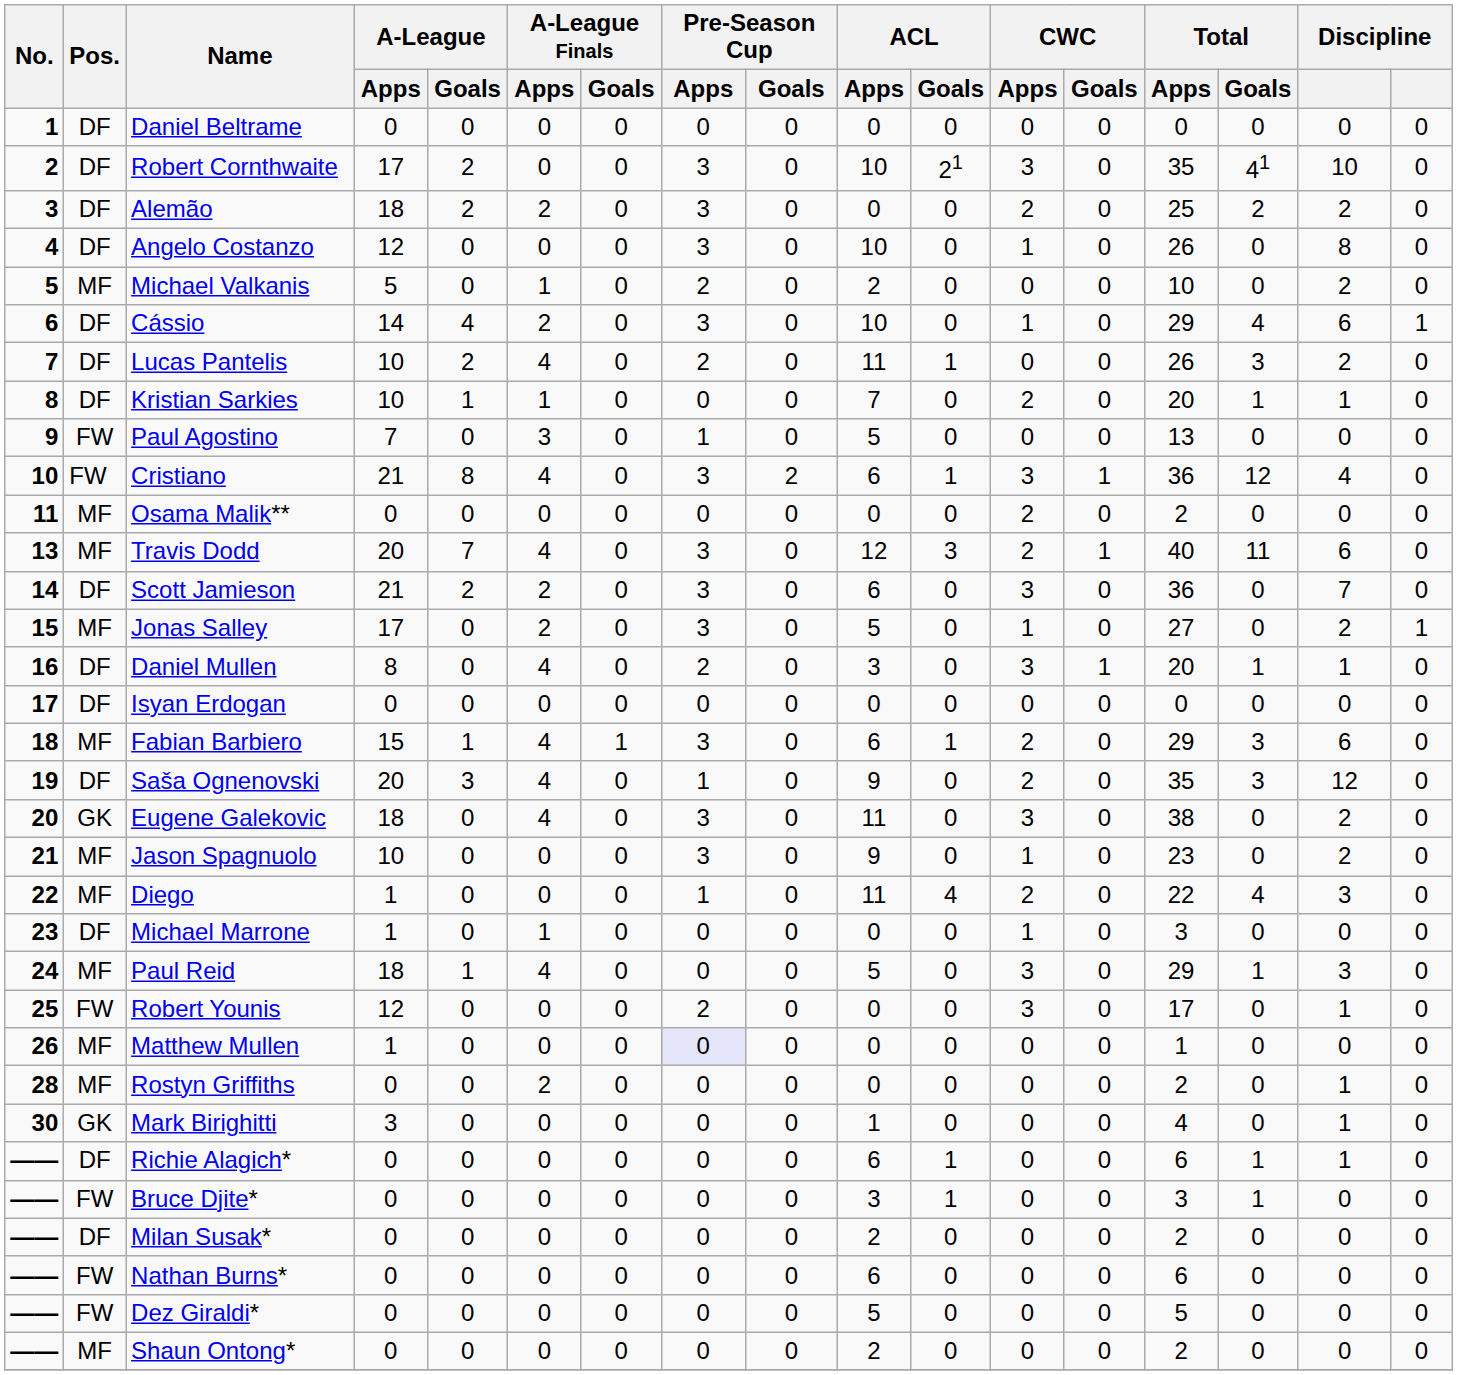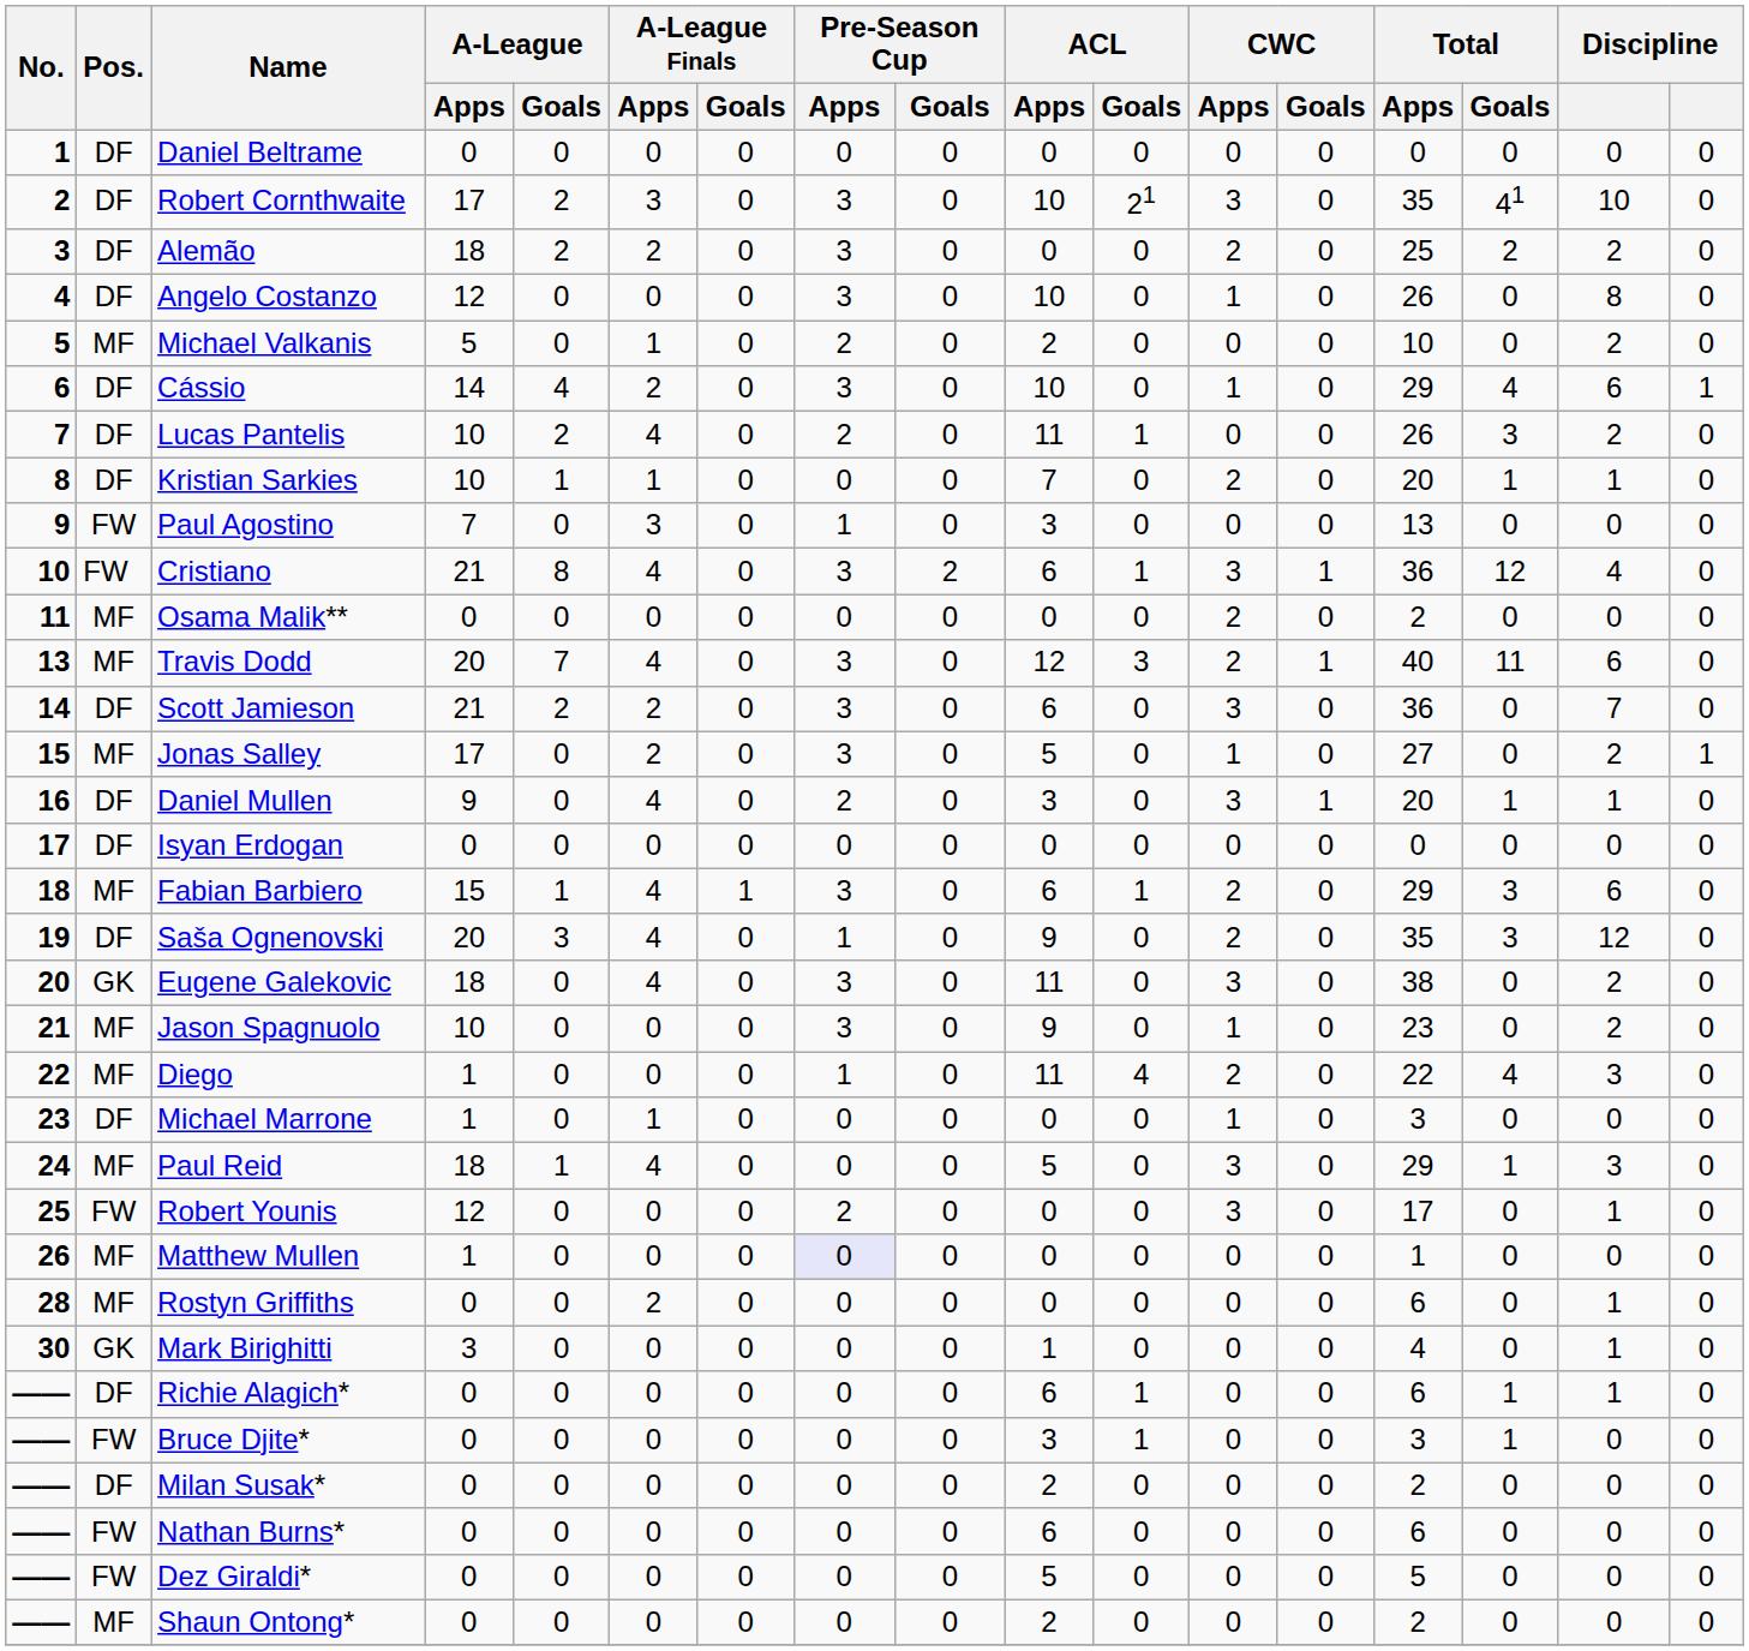 <table class="wikitable" style="text-align:center">
 <tr>
 <th rowspan="2" align="center">No.</th>
 <th rowspan="2" align="center">Pos.</th>
 <th rowspan="2" width="145">Name</th>
 <th colspan="2" width="95">A-League</th>
 <th colspan="2" width="95">A-League<br><small>Finals</small></th>
 <th colspan="2" width="110">Pre-Season Cup</th>
 <th colspan="2" width="95">ACL</th>
 <th colspan="2" width="95">CWC</th>
 <th colspan="2" width="95">Total</th>
 <th colspan="2" width="95">Discipline</th>
 </tr>
 <tr>
 <th>Apps</th>
 <th>Goals</th>
 <th>Apps</th>
 <th>Goals</th>
 <th>Apps</th>
 <th>Goals</th>
 <th>Apps</th>
 <th>Goals</th>
 <th>Apps</th>
 <th>Goals</th>
 <th>Apps</th>
 <th>Goals</th>
 <th></th>
 <th></th>
 </tr>
 <tr>
 <td align="right"><strong>1</strong></td>
 <td align="center">DF</td>
 <td align="left"> <a href='#'>Daniel Beltrame</a></td>
 <td>0</td>
 <td>0</td>
 <td>0</td>
 <td>0</td>
 <td>0</td>
 <td>0</td>
 <td>0</td>
 <td>0</td>
 <td>0</td>
 <td>0</td>
 <td>0</td>
 <td>0</td>
 <td>0</td>
 <td>0</td>
 </tr>
 <tr>
 <td align="right"><strong>2</strong></td>
 <td align="center">DF</td>
 <td align="left"> <a href='#'>Robert Cornthwaite</a></td>
 <td>17</td>
 <td>2</td>
-<td>0</td>
+<td>3</td>
 <td>0</td>
 <td>3</td>
 <td>0</td>
 <td>10</td>
 <td>2<sup>1</sup></td>
 <td>3</td>
 <td>0</td>
 <td>35</td>
 <td>4<sup>1</sup></td>
 <td>10</td>
 <td>0</td>
 </tr>
 <tr>
 <td align="right"><strong>3</strong></td>
 <td align="center">DF</td>
 <td align="left"> <a href='#'>Alemão</a></td>
 <td>18</td>
 <td>2</td>
 <td>2</td>
 <td>0</td>
 <td>3</td>
 <td>0</td>
 <td>0</td>
 <td>0</td>
 <td>2</td>
 <td>0</td>
 <td>25</td>
 <td>2</td>
 <td>2</td>
 <td>0</td>
 </tr>
 <tr>
 <td align="right"><strong>4</strong></td>
 <td align="center">DF</td>
 <td align="left"> <a href='#'>Angelo Costanzo</a></td>
 <td>12</td>
 <td>0</td>
 <td>0</td>
 <td>0</td>
 <td>3</td>
 <td>0</td>
 <td>10</td>
 <td>0</td>
 <td>1</td>
 <td>0</td>
 <td>26</td>
 <td>0</td>
 <td>8</td>
 <td>0</td>
 </tr>
 <tr>
 <td align="right"><strong>5</strong></td>
 <td align="center">MF</td>
 <td align="left"> <a href='#'>Michael Valkanis</a></td>
 <td>5</td>
 <td>0</td>
 <td>1</td>
 <td>0</td>
 <td>2</td>
 <td>0</td>
 <td>2</td>
 <td>0</td>
 <td>0</td>
 <td>0</td>
 <td>10</td>
 <td>0</td>
 <td>2</td>
 <td>0</td>
 </tr>
 <tr>
 <td align="right"><strong>6</strong></td>
 <td align="center">DF</td>
 <td align="left"> <a href='#'>Cássio</a></td>
 <td>14</td>
 <td>4</td>
 <td>2</td>
 <td>0</td>
 <td>3</td>
 <td>0</td>
 <td>10</td>
 <td>0</td>
 <td>1</td>
 <td>0</td>
 <td>29</td>
 <td>4</td>
 <td>6</td>
 <td>1</td>
 </tr>
 <tr>
 <td align="right"><strong>7</strong></td>
 <td align="center">DF</td>
 <td align="left"> <a href='#'>Lucas Pantelis</a></td>
 <td>10</td>
 <td>2</td>
 <td>4</td>
 <td>0</td>
 <td>2</td>
 <td>0</td>
 <td>11</td>
 <td>1</td>
 <td>0</td>
 <td>0</td>
 <td>26</td>
 <td>3</td>
 <td>2</td>
 <td>0</td>
 </tr>
 <tr>
 <td align="right"><strong>8</strong></td>
 <td align="center">DF</td>
 <td align="left"> <a href='#'>Kristian Sarkies</a></td>
 <td>10</td>
 <td>1</td>
 <td>1</td>
 <td>0</td>
 <td>0</td>
 <td>0</td>
 <td>7</td>
 <td>0</td>
 <td>2</td>
 <td>0</td>
 <td>20</td>
 <td>1</td>
 <td>1</td>
 <td>0</td>
 </tr>
 <tr>
 <td align="right"><strong>9</strong></td>
 <td align="center">FW</td>
 <td align="left"> <a href='#'>Paul Agostino</a></td>
 <td>7</td>
 <td>0</td>
 <td>3</td>
 <td>0</td>
 <td>1</td>
 <td>0</td>
-<td>5</td>
+<td>3</td>
 <td>0</td>
 <td>0</td>
 <td>0</td>
 <td>13</td>
 <td>0</td>
 <td>0</td>
 <td>0</td>
 </tr>
 <tr>
 <td align="right"><strong>10</strong></td>
 <td align="left">FW</td>
 <td align="left"> <a href='#'>Cristiano</a></td>
 <td>21</td>
 <td>8</td>
 <td>4</td>
 <td>0</td>
 <td>3</td>
 <td>2</td>
 <td>6</td>
 <td>1</td>
 <td>3</td>
 <td>1</td>
 <td>36</td>
 <td>12</td>
 <td>4</td>
 <td>0</td>
 </tr>
 <tr>
 <td align="right"><strong>11</strong></td>
 <td align="center">MF</td>
 <td align="left"> <a href='#'>Osama Malik</a>**</td>
 <td>0</td>
 <td>0</td>
 <td>0</td>
 <td>0</td>
 <td>0</td>
 <td>0</td>
 <td>0</td>
 <td>0</td>
 <td>2</td>
 <td>0</td>
 <td>2</td>
 <td>0</td>
 <td>0</td>
 <td>0</td>
 </tr>
 <tr>
 <td align="right"><strong>13</strong></td>
 <td align="center">MF</td>
 <td align="left"> <a href='#'>Travis Dodd</a></td>
 <td>20</td>
 <td>7</td>
 <td>4</td>
 <td>0</td>
 <td>3</td>
 <td>0</td>
 <td>12</td>
 <td>3</td>
 <td>2</td>
 <td>1</td>
 <td>40</td>
 <td>11</td>
 <td>6</td>
 <td>0</td>
 </tr>
 <tr>
 <td align="right"><strong>14</strong></td>
 <td align="center">DF</td>
 <td align="left"> <a href='#'>Scott Jamieson</a></td>
 <td>21</td>
 <td>2</td>
 <td>2</td>
 <td>0</td>
 <td>3</td>
 <td>0</td>
 <td>6</td>
 <td>0</td>
 <td>3</td>
 <td>0</td>
 <td>36</td>
 <td>0</td>
 <td>7</td>
 <td>0</td>
 </tr>
 <tr>
 <td align="right"><strong>15</strong></td>
 <td align="center">MF</td>
 <td align="left"> <a href='#'>Jonas Salley</a></td>
 <td>17</td>
 <td>0</td>
 <td>2</td>
 <td>0</td>
 <td>3</td>
 <td>0</td>
 <td>5</td>
 <td>0</td>
 <td>1</td>
 <td>0</td>
 <td>27</td>
 <td>0</td>
 <td>2</td>
 <td>1</td>
 </tr>
 <tr>
 <td align="right"><strong>16</strong></td>
 <td align="center">DF</td>
 <td align="left"> <a href='#'>Daniel Mullen</a></td>
-<td>8</td>
+<td>9</td>
 <td>0</td>
 <td>4</td>
 <td>0</td>
 <td>2</td>
 <td>0</td>
 <td>3</td>
 <td>0</td>
 <td>3</td>
 <td>1</td>
 <td>20</td>
 <td>1</td>
 <td>1</td>
 <td>0</td>
 </tr>
 <tr>
 <td align="right"><strong>17</strong></td>
 <td align="center">DF</td>
 <td align="left"> <a href='#'>Isyan Erdogan</a></td>
 <td>0</td>
 <td>0</td>
 <td>0</td>
 <td>0</td>
 <td>0</td>
 <td>0</td>
 <td>0</td>
 <td>0</td>
 <td>0</td>
 <td>0</td>
 <td>0</td>
 <td>0</td>
 <td>0</td>
 <td>0</td>
 </tr>
 <tr>
 <td align="right"><strong>18</strong></td>
 <td align="center">MF</td>
 <td align="left"> <a href='#'>Fabian Barbiero</a></td>
 <td>15</td>
 <td>1</td>
 <td>4</td>
 <td>1</td>
 <td>3</td>
 <td>0</td>
 <td>6</td>
 <td>1</td>
 <td>2</td>
 <td>0</td>
 <td>29</td>
 <td>3</td>
 <td>6</td>
 <td>0</td>
 </tr>
 <tr>
 <td align="right"><strong>19</strong></td>
 <td align="center">DF</td>
 <td align="left"> <a href='#'>Saša Ognenovski</a></td>
 <td>20</td>
 <td>3</td>
 <td>4</td>
 <td>0</td>
 <td>1</td>
 <td>0</td>
 <td>9</td>
 <td>0</td>
 <td>2</td>
 <td>0</td>
 <td>35</td>
 <td>3</td>
 <td>12</td>
 <td>0</td>
 </tr>
 <tr>
 <td align="right"><strong>20</strong></td>
 <td align="center">GK</td>
 <td align="left"> <a href='#'>Eugene Galekovic</a></td>
 <td>18</td>
 <td>0</td>
 <td>4</td>
 <td>0</td>
 <td>3</td>
 <td>0</td>
 <td>11</td>
 <td>0</td>
 <td>3</td>
 <td>0</td>
 <td>38</td>
 <td>0</td>
 <td>2</td>
 <td>0</td>
 </tr>
 <tr>
 <td align="right"><strong>21</strong></td>
 <td align="center">MF</td>
 <td align="left"> <a href='#'>Jason Spagnuolo</a></td>
 <td>10</td>
 <td>0</td>
 <td>0</td>
 <td>0</td>
 <td>3</td>
 <td>0</td>
 <td>9</td>
 <td>0</td>
 <td>1</td>
 <td>0</td>
 <td>23</td>
 <td>0</td>
 <td>2</td>
 <td>0</td>
 </tr>
 <tr>
 <td align="right"><strong>22</strong></td>
 <td align="center">MF</td>
 <td align="left"> <a href='#'>Diego</a></td>
 <td>1</td>
 <td>0</td>
 <td>0</td>
 <td>0</td>
 <td>1</td>
 <td>0</td>
 <td>11</td>
 <td>4</td>
 <td>2</td>
 <td>0</td>
 <td>22</td>
 <td>4</td>
 <td>3</td>
 <td>0</td>
 </tr>
 <tr>
 <td align="right"><strong>23</strong></td>
 <td align="center">DF</td>
 <td align="left"> <a href='#'>Michael Marrone</a></td>
 <td>1</td>
 <td>0</td>
 <td>1</td>
 <td>0</td>
 <td>0</td>
 <td>0</td>
 <td>0</td>
 <td>0</td>
 <td>1</td>
 <td>0</td>
 <td>3</td>
 <td>0</td>
 <td>0</td>
 <td>0</td>
 </tr>
 <tr>
 <td align="right"><strong>24</strong></td>
 <td align="center">MF</td>
 <td align="left"> <a href='#'>Paul Reid</a></td>
 <td>18</td>
 <td>1</td>
 <td>4</td>
 <td>0</td>
 <td>0</td>
 <td>0</td>
 <td>5</td>
 <td>0</td>
 <td>3</td>
 <td>0</td>
 <td>29</td>
 <td>1</td>
 <td>3</td>
 <td>0</td>
 </tr>
 <tr>
 <td align="right"><strong>25</strong></td>
 <td align="center">FW</td>
 <td align="left"> <a href='#'>Robert Younis</a></td>
 <td>12</td>
 <td>0</td>
 <td>0</td>
 <td>0</td>
 <td>2</td>
 <td>0</td>
 <td>0</td>
 <td>0</td>
 <td>3</td>
 <td>0</td>
 <td>17</td>
 <td>0</td>
 <td>1</td>
 <td>0</td>
 </tr>
 <tr>
 <td align="right"><strong>26</strong></td>
 <td align="center">MF</td>
 <td align="left"> <a href='#'>Matthew Mullen</a></td>
 <td>1</td>
 <td>0</td>
 <td>0</td>
 <td>0</td>
 <td style="background: lavender;">0</td>
 <td>0</td>
 <td>0</td>
 <td>0</td>
 <td>0</td>
 <td>0</td>
 <td>1</td>
 <td>0</td>
 <td>0</td>
 <td>0</td>
 </tr>
 <tr>
 <td align="right"><strong>28</strong></td>
 <td align="center">MF</td>
 <td align="left"> <a href='#'>Rostyn Griffiths</a></td>
 <td>0</td>
 <td>0</td>
 <td>2</td>
 <td>0</td>
 <td>0</td>
 <td>0</td>
 <td>0</td>
 <td>0</td>
 <td>0</td>
 <td>0</td>
-<td>2</td>
+<td>6</td>
 <td>0</td>
 <td>1</td>
 <td>0</td>
 </tr>
 <tr>
 <td align="right"><strong>30</strong></td>
 <td align="center">GK</td>
 <td align="left"> <a href='#'>Mark Birighitti</a></td>
 <td>3</td>
 <td>0</td>
 <td>0</td>
 <td>0</td>
 <td>0</td>
 <td>0</td>
 <td>1</td>
 <td>0</td>
 <td>0</td>
 <td>0</td>
 <td>4</td>
 <td>0</td>
 <td>1</td>
 <td>0</td>
 </tr>
 <tr>
 <td align="right"><strong>——</strong></td>
 <td align="center">DF</td>
 <td align="left"> <a href='#'>Richie Alagich</a>*</td>
 <td>0</td>
 <td>0</td>
 <td>0</td>
 <td>0</td>
 <td>0</td>
 <td>0</td>
 <td>6</td>
 <td>1</td>
 <td>0</td>
 <td>0</td>
 <td>6</td>
 <td>1</td>
 <td>1</td>
 <td>0</td>
 </tr>
 <tr>
 <td align="right"><strong>——</strong></td>
 <td align="center">FW</td>
 <td align="left"> <a href='#'>Bruce Djite</a>*</td>
 <td>0</td>
 <td>0</td>
 <td>0</td>
 <td>0</td>
 <td>0</td>
 <td>0</td>
 <td>3</td>
 <td>1</td>
 <td>0</td>
 <td>0</td>
 <td>3</td>
 <td>1</td>
 <td>0</td>
 <td>0</td>
 </tr>
 <tr>
 <td align="right"><strong>——</strong></td>
 <td align="center">DF</td>
 <td align="left"> <a href='#'>Milan Susak</a>*</td>
 <td>0</td>
 <td>0</td>
 <td>0</td>
 <td>0</td>
 <td>0</td>
 <td>0</td>
 <td>2</td>
 <td>0</td>
 <td>0</td>
 <td>0</td>
 <td>2</td>
 <td>0</td>
 <td>0</td>
 <td>0</td>
 </tr>
 <tr>
 <td align="right"><strong>——</strong></td>
 <td align="center">FW</td>
 <td align="left"> <a href='#'>Nathan Burns</a>*</td>
 <td>0</td>
 <td>0</td>
 <td>0</td>
 <td>0</td>
 <td>0</td>
 <td>0</td>
 <td>6</td>
 <td>0</td>
 <td>0</td>
 <td>0</td>
 <td>6</td>
 <td>0</td>
 <td>0</td>
 <td>0</td>
 </tr>
 <tr>
 <td align="right"><strong>——</strong></td>
 <td align="center">FW</td>
 <td align="left"> <a href='#'>Dez Giraldi</a>*</td>
 <td>0</td>
 <td>0</td>
 <td>0</td>
 <td>0</td>
 <td>0</td>
 <td>0</td>
 <td>5</td>
 <td>0</td>
 <td>0</td>
 <td>0</td>
 <td>5</td>
 <td>0</td>
 <td>0</td>
 <td>0</td>
 </tr>
 <tr>
 <td align="right"><strong>——</strong></td>
 <td align="center">MF</td>
 <td align="left"> <a href='#'>Shaun Ontong</a>*</td>
 <td>0</td>
 <td>0</td>
 <td>0</td>
 <td>0</td>
 <td>0</td>
 <td>0</td>
 <td>2</td>
 <td>0</td>
 <td>0</td>
 <td>0</td>
 <td>2</td>
 <td>0</td>
 <td>0</td>
 <td>0</td>
 </tr>
 <tr>
 </tr>
 </table>
